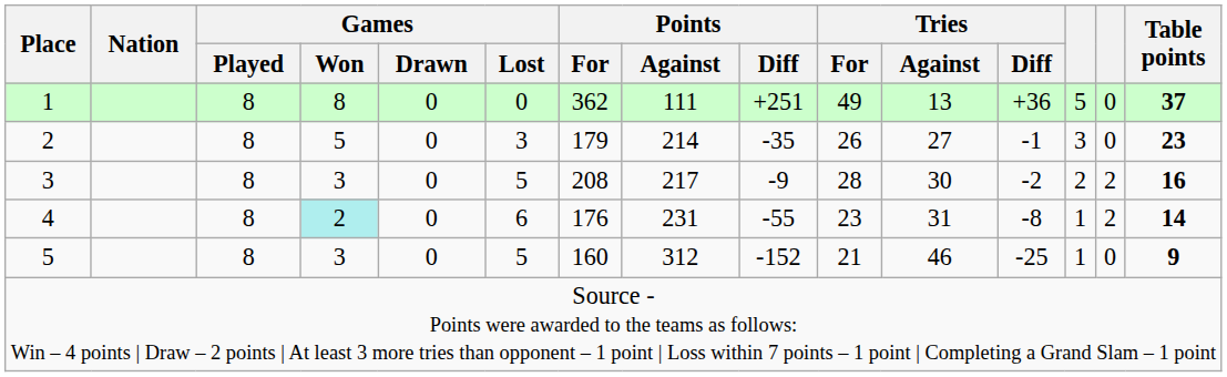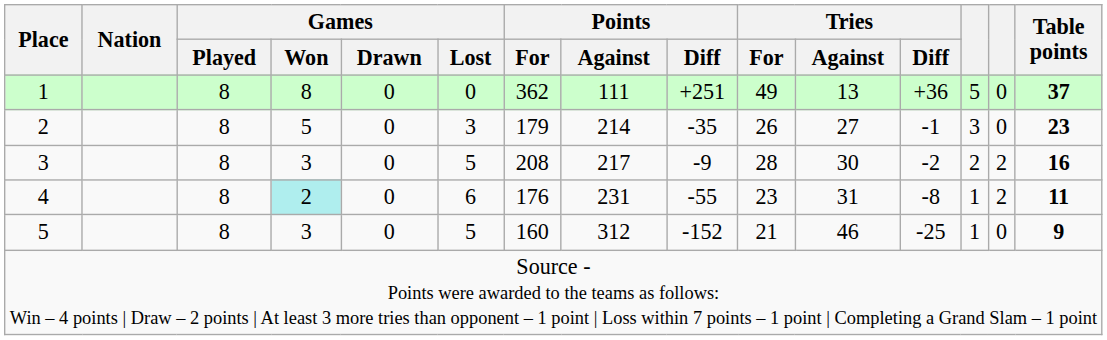 <table class="wikitable" style="text-align:center">
 <tr>
 <th rowspan="2">Place</th>
 <th rowspan="2">Nation</th>
 <th colspan="4">Games</th>
 <th colspan="3">Points</th>
 <th colspan="3">Tries</th>
 <th rowspan="2"></th>
 <th rowspan="2"></th>
 <th rowspan="2">Table<br>points</th>
 </tr>
 <tr>
 <th>Played</th>
 <th>Won</th>
 <th>Drawn</th>
 <th>Lost</th>
 <th>For</th>
 <th>Against</th>
 <th>Diff</th>
 <th>For</th>
 <th>Against</th>
 <th>Diff</th>
 </tr>
 <tr bgcolor="#ccffcc">
 <td>1</td>
 <td style="text-align:left"></td>
 <td>8</td>
 <td>8</td>
 <td>0</td>
 <td>0</td>
 <td>362</td>
 <td>111</td>
 <td>+251</td>
 <td>49</td>
 <td>13</td>
 <td>+36</td>
 <td>5</td>
 <td>0</td>
 <td><strong>37</strong></td>
 </tr>
 <tr>
 <td>2</td>
 <td style="text-align:left"></td>
 <td>8</td>
 <td>5</td>
 <td>0</td>
 <td>3</td>
 <td>179</td>
 <td>214</td>
 <td>-35</td>
 <td>26</td>
 <td>27</td>
 <td>-1</td>
 <td>3</td>
 <td>0</td>
 <td><strong>23</strong></td>
 </tr>
 <tr>
 <td>3</td>
 <td style="text-align:left"></td>
 <td>8</td>
 <td>3</td>
 <td>0</td>
 <td>5</td>
 <td>208</td>
 <td>217</td>
 <td>-9</td>
 <td>28</td>
 <td>30</td>
 <td>-2</td>
 <td>2</td>
 <td>2</td>
 <td><strong>16</strong></td>
 </tr>
 <tr>
 <td>4</td>
 <td style="text-align:left"></td>
 <td>8</td>
 <td style="background: paleturquoise;">2</td>
 <td>0</td>
 <td>6</td>
 <td>176</td>
 <td>231</td>
 <td>-55</td>
 <td>23</td>
 <td>31</td>
 <td>-8</td>
 <td>1</td>
 <td>2</td>
-<td><strong>14</strong></td>
+<td><strong>11</strong></td>
 </tr>
 <tr>
 <td>5</td>
 <td style="text-align:left"></td>
 <td>8</td>
 <td>3</td>
 <td>0</td>
 <td>5</td>
 <td>160</td>
 <td>312</td>
 <td>-152</td>
 <td>21</td>
 <td>46</td>
 <td>-25</td>
 <td>1</td>
 <td>0</td>
 <td><strong>9</strong></td>
 </tr>
 <tr>
 <td colspan="15" style="text-align:center">Source - <br><small>Points were awarded to the teams as follows:<br>Win – 4 points | Draw – 2 points | At least 3 more tries than opponent – 1 point | Loss within 7 points – 1 point | Completing a Grand Slam – 1 point</small></td>
 </tr>
 </table>
